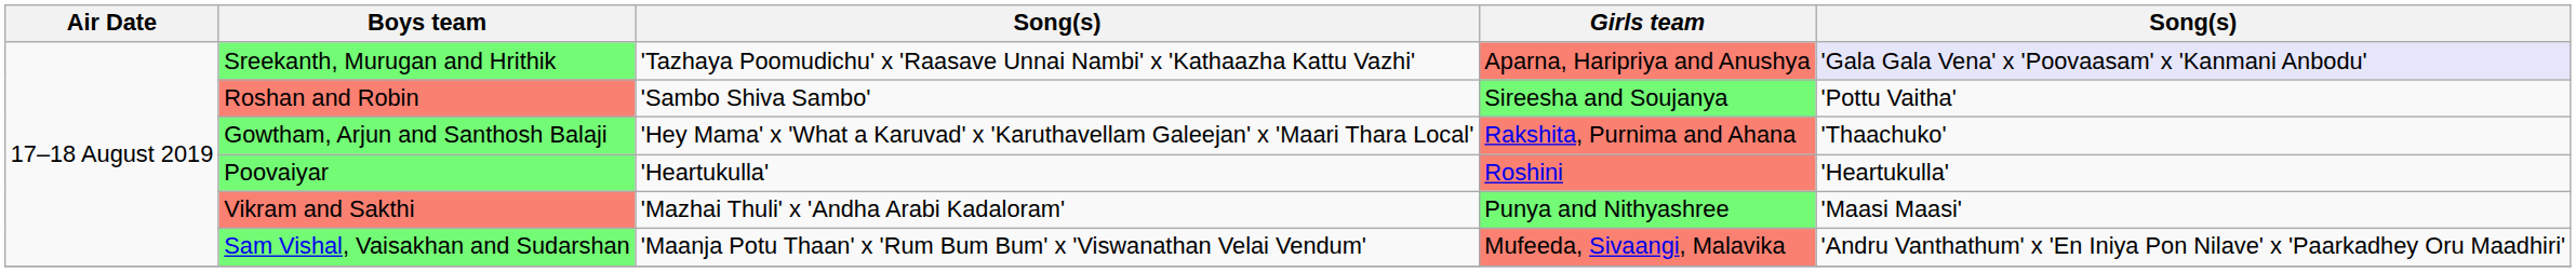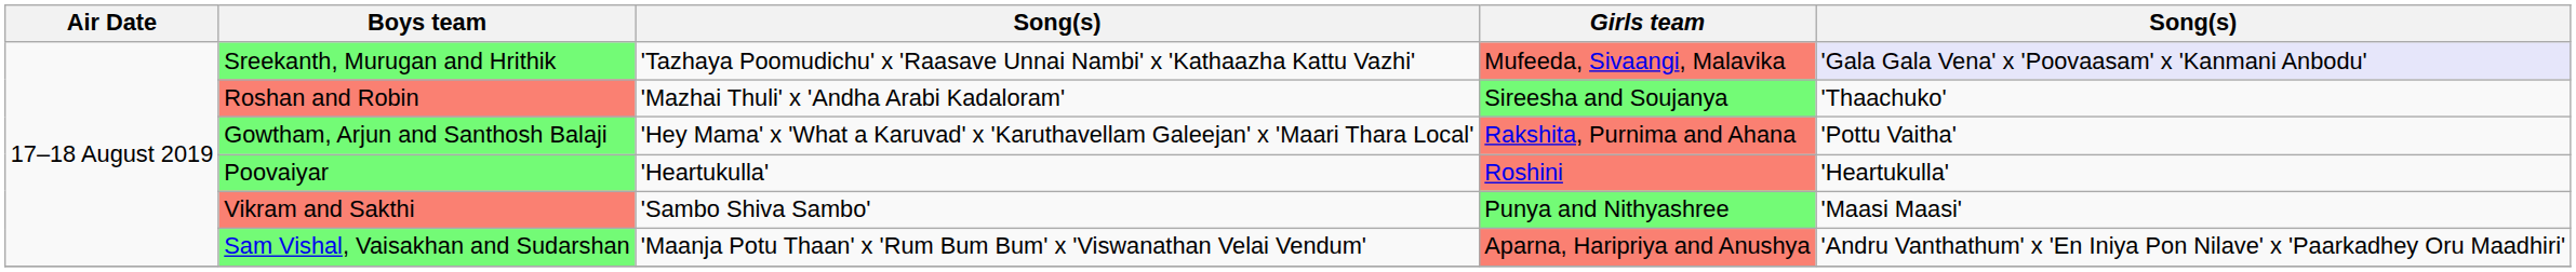 <table class="wikitable sortable">
 <tr>
 <th>Air Date</th>
 <th>Boys team</th>
 <th>Song(s)</th>
 <th><em>Girls team</em></th>
 <th>Song(s)</th>
 </tr>
 <tr>
 <td rowspan="6">17–18 August 2019</td>
 <td style="background:#73FB76;">Sreekanth, Murugan and Hrithik</td>
 <td>'Tazhaya Poomudichu' x 'Raasave Unnai Nambi' x 'Kathaazha Kattu Vazhi'</td>
-<td style="background:salmon">Aparna, Haripriya and Anushya</td>
+<td style="background:salmon">Mufeeda, <a href='#'>Sivaangi</a>, Malavika</td>
 <td style="background: lavender;">'Gala Gala Vena' x 'Poovaasam' x 'Kanmani Anbodu'</td>
 </tr>
 <tr>
 <td style="background:salmon">Roshan and Robin</td>
-<td>'Sambo Shiva Sambo'</td>
+<td>'Mazhai Thuli' x 'Andha Arabi Kadaloram'</td>
 <td style="background:#73FB76;">Sireesha and Soujanya</td>
-<td>'Pottu Vaitha'</td>
+<td>'Thaachuko'</td>
 </tr>
 <tr>
 <td style="background:#73FB76;">Gowtham, Arjun and Santhosh Balaji</td>
 <td>'Hey Mama' x 'What a Karuvad' x 'Karuthavellam Galeejan' x 'Maari Thara Local'</td>
 <td style="background:salmon"><a href='#'>Rakshita</a>, Purnima and Ahana</td>
-<td>'Thaachuko'</td>
+<td>'Pottu Vaitha'</td>
 </tr>
 <tr>
 <td style="background:#73FB76;">Poovaiyar</td>
 <td>'Heartukulla'</td>
 <td style="background:salmon"><a href='#'>Roshini</a></td>
 <td>'Heartukulla'</td>
 </tr>
 <tr>
 <td style="background:salmon">Vikram and Sakthi</td>
-<td>'Mazhai Thuli' x 'Andha Arabi Kadaloram'</td>
+<td>'Sambo Shiva Sambo'</td>
 <td style="background:#73FB76">Punya and Nithyashree</td>
 <td>'Maasi Maasi'</td>
 </tr>
 <tr>
 <td style="background:#73FB76;"><a href='#'>Sam Vishal</a>, Vaisakhan and Sudarshan</td>
 <td>'Maanja Potu Thaan' x 'Rum Bum Bum' x 'Viswanathan Velai Vendum'</td>
-<td style="background:salmon">Mufeeda, <a href='#'>Sivaangi</a>, Malavika</td>
+<td style="background:salmon">Aparna, Haripriya and Anushya</td>
 <td>'Andru Vanthathum' x 'En Iniya Pon Nilave' x 'Paarkadhey Oru Maadhiri'</td>
 </tr>
 <tr>
 </tr>
 </table>
